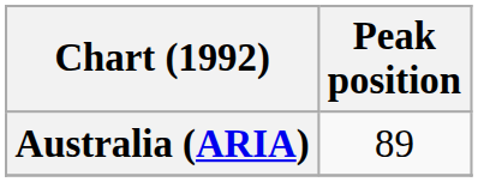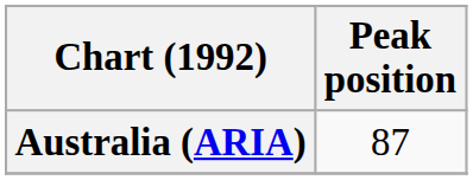 <table class="wikitable sortable plainrowheaders" style="text-align:center">
 <tr>
 <th>Chart (1992)</th>
 <th>Peak<br>position</th>
 </tr>
 <tr>
 <th scope="row">Australia (<a href='#'>ARIA</a>)</th>
-<td>89</td>
+<td>87</td>
 </tr>
 <tr>
 </tr>
 <tr>
 </tr>
 <tr>
 </tr>
 <tr>
 </tr>
 <tr>
 </tr>
 <tr>
 </tr>
 </table>
